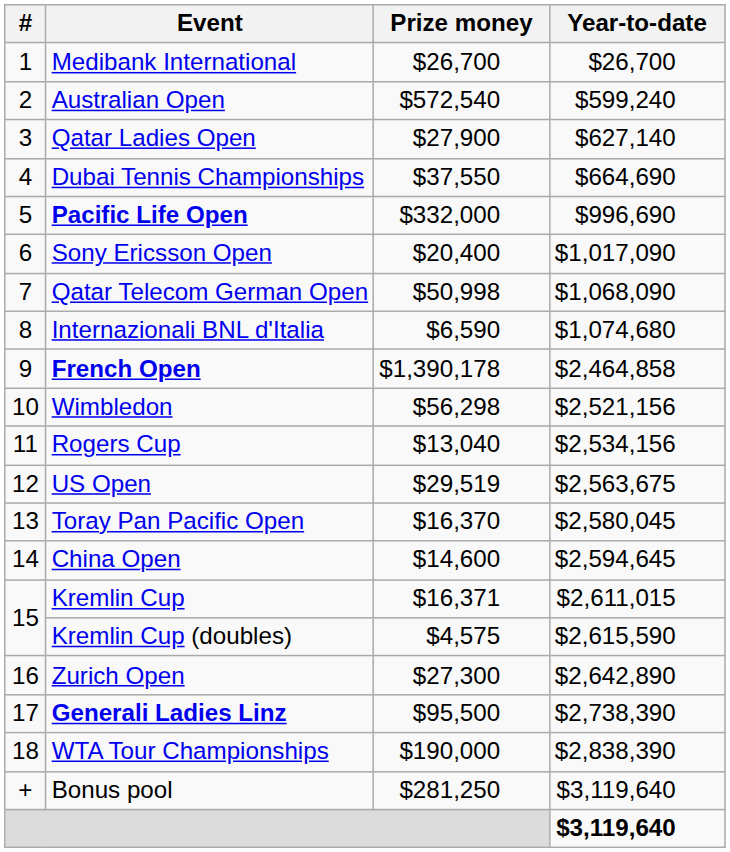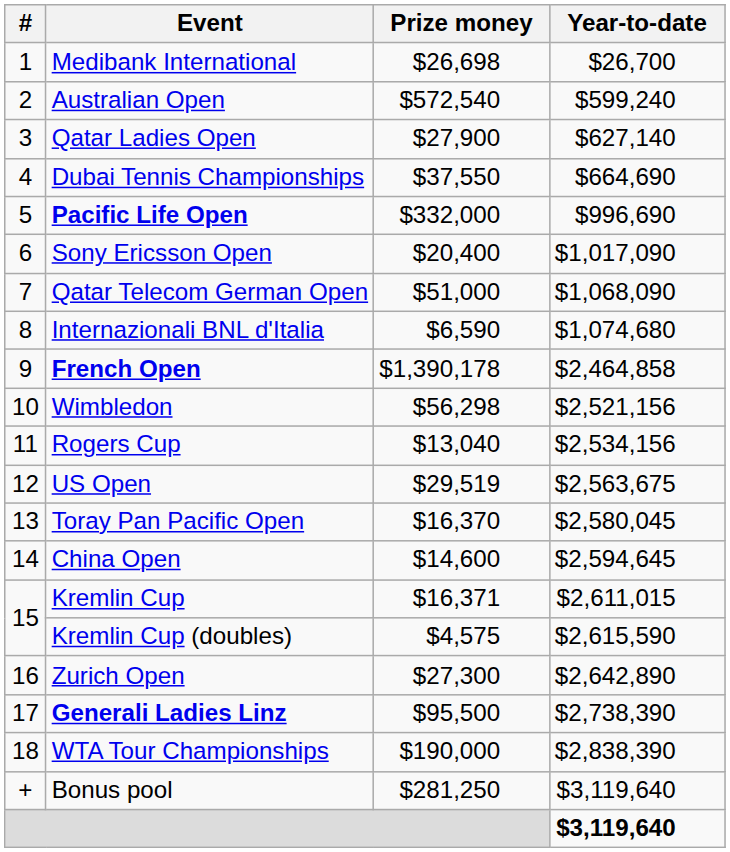 <table class="wikitable sortable" align=center>
 <tr>
 <th width=20>#</th>
 <th>Event</th>
 <th>Prize money</th>
 <th>Year-to-date</th>
 </tr>
 <tr>
 <td align=center>1</td>
 <td><a href='#'>Medibank International</a></td>
-<td align=right style="padding-right: 2em">$26,700</td>
+<td align=right style="padding-right: 2em">$26,698</td>
 <td align=right style="padding-right: 2em">$26,700</td>
 </tr>
 <tr>
 <td align=center>2</td>
 <td><a href='#'>Australian Open</a></td>
 <td align=right style="padding-right: 2em">$572,540</td>
 <td align=right style="padding-right: 2em">$599,240</td>
 </tr>
 <tr>
 <td align=center>3</td>
 <td><a href='#'>Qatar Ladies Open</a></td>
 <td align=right style="padding-right: 2em">$27,900</td>
 <td align=right style="padding-right: 2em">$627,140</td>
 </tr>
 <tr>
 <td align=center>4</td>
 <td><a href='#'>Dubai Tennis Championships</a></td>
 <td align=right style="padding-right: 2em">$37,550</td>
 <td align=right style="padding-right: 2em">$664,690</td>
 </tr>
 <tr>
 <td align=center>5</td>
 <td><strong><a href='#'>Pacific Life Open</a></strong></td>
 <td align=right style="padding-right: 2em">$332,000</td>
 <td align=right style="padding-right: 2em">$996,690</td>
 </tr>
 <tr>
 <td align=center>6</td>
 <td><a href='#'>Sony Ericsson Open</a></td>
 <td align=right style="padding-right: 2em">$20,400</td>
 <td align=right style="padding-right: 2em">$1,017,090</td>
 </tr>
 <tr>
 <td align=center>7</td>
 <td><a href='#'>Qatar Telecom German Open</a></td>
-<td align=right style="padding-right: 2em">$50,998</td>
+<td align=right style="padding-right: 2em">$51,000</td>
 <td align=right style="padding-right: 2em">$1,068,090</td>
 </tr>
 <tr>
 <td align=center>8</td>
 <td><a href='#'>Internazionali BNL d'Italia</a></td>
 <td align=right style="padding-right: 2em">$6,590</td>
 <td align=right style="padding-right: 2em">$1,074,680</td>
 </tr>
 <tr>
 <td align=center>9</td>
 <td><strong><a href='#'>French Open</a></strong></td>
 <td align=right style="padding-right: 2em">$1,390,178</td>
 <td align=right style="padding-right: 2em">$2,464,858</td>
 </tr>
 <tr>
 <td align=center>10</td>
 <td><a href='#'>Wimbledon</a></td>
 <td align=right style="padding-right: 2em">$56,298</td>
 <td align=right style="padding-right: 2em">$2,521,156</td>
 </tr>
 <tr>
 <td align=center>11</td>
 <td><a href='#'>Rogers Cup</a></td>
 <td align=right style="padding-right: 2em">$13,040</td>
 <td align=right style="padding-right: 2em">$2,534,156</td>
 </tr>
 <tr>
 <td align=center>12</td>
 <td><a href='#'>US Open</a></td>
 <td align=right style="padding-right: 2em">$29,519</td>
 <td align=right style="padding-right: 2em">$2,563,675</td>
 </tr>
 <tr>
 <td align=center>13</td>
 <td><a href='#'>Toray Pan Pacific Open</a></td>
 <td align=right style="padding-right: 2em">$16,370</td>
 <td align=right style="padding-right: 2em">$2,580,045</td>
 </tr>
 <tr>
 <td align=center>14</td>
 <td><a href='#'>China Open</a></td>
 <td align=right style="padding-right: 2em">$14,600</td>
 <td align=right style="padding-right: 2em">$2,594,645</td>
 </tr>
 <tr>
 <td align=center rowspan=2>15</td>
 <td><a href='#'>Kremlin Cup</a></td>
 <td align=right style="padding-right: 2em">$16,371</td>
 <td align=right style="padding-right: 2em">$2,611,015</td>
 </tr>
 <tr>
 <td><a href='#'>Kremlin Cup</a> (doubles)</td>
 <td align=right style="padding-right: 2em">$4,575</td>
 <td align=right style="padding-right: 2em">$2,615,590</td>
 </tr>
 <tr>
 <td align=center>16</td>
 <td><a href='#'>Zurich Open</a></td>
 <td align=right style="padding-right: 2em">$27,300</td>
 <td align=right style="padding-right: 2em">$2,642,890</td>
 </tr>
 <tr>
 <td align=center>17</td>
 <td><strong><a href='#'>Generali Ladies Linz</a></strong></td>
 <td align=right style="padding-right: 2em">$95,500</td>
 <td align=right style="padding-right: 2em">$2,738,390</td>
 </tr>
 <tr>
 <td align=center>18</td>
 <td><a href='#'>WTA Tour Championships</a></td>
 <td align=right style="padding-right: 2em">$190,000</td>
 <td align=right style="padding-right: 2em">$2,838,390</td>
 </tr>
 <tr>
 <td align=center>+</td>
 <td>Bonus pool</td>
 <td align=right style="padding-right: 2em">$281,250</td>
 <td align=right style="padding-right: 2em">$3,119,640</td>
 </tr>
 <tr class="sortbottom">
 <td colspan=3 bgcolor=#DCDCDC></td>
 <td align=right style="padding-right: 2em"><strong>$3,119,640</strong></td>
 </tr>
 </table>
